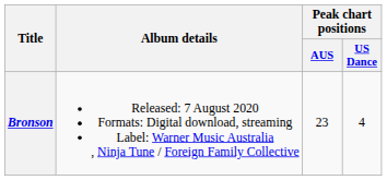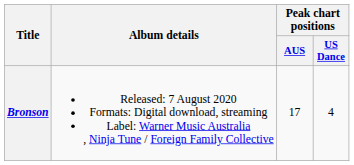 <table class="wikitable plainrowheaders" style="text-align:center;">
 <tr>
 <th scope="col" rowspan="2">Title</th>
 <th scope="col" rowspan="2">Album details</th>
 <th scope="col" colspan="2">Peak chart positions</th>
 </tr>
 <tr>
 <th scope="col" style="width:3em;font-size:90%;"><a href='#'>AUS</a><br></th>
 <th scope="col" style="width:3em;font-size:90%;"><a href='#'>US Dance</a><br></th>
 </tr>
 <tr>
 <th scope="row"><em><a href='#'>Bronson</a></em><br></th>
 <td><br><ul><li>Released: 7 August 2020</li><li>Formats: Digital download, streaming</li><li>Label: <a href='#'>Warner Music Australia</a><br>, <a href='#'>Ninja Tune</a> / <a href='#'>Foreign Family Collective</a><br></li></ul></td>
-<td>23</td>
+<td>17</td>
 <td>4</td>
 </tr>
 </table>
